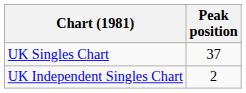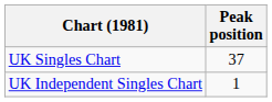 <table class="wikitable sortable">
 <tr>
 <th>Chart (1981)</th>
 <th>Peak<br>position</th>
 </tr>
 <tr>
 <td><a href='#'>UK Singles Chart</a></td>
 <td style="text-align:center;">37</td>
 </tr>
 <tr>
 <td><a href='#'>UK Independent Singles Chart</a></td>
-<td style="text-align:center;">2</td>
+<td style="text-align:center;">1</td>
 </tr>
 </table>
